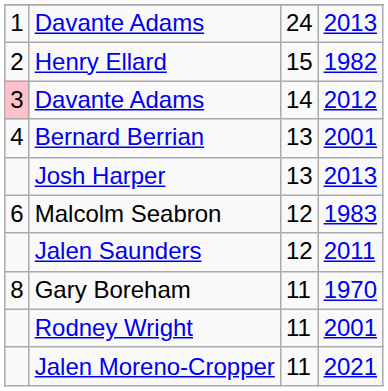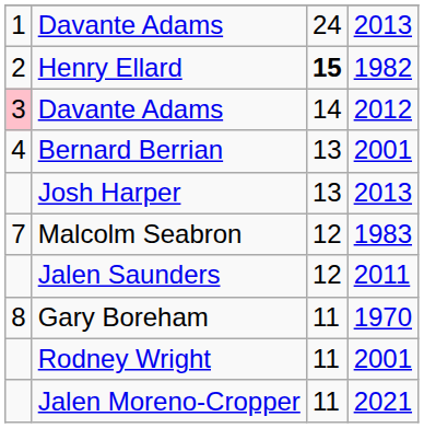 <table class="wikitable">
 <tr>
 </tr>
 <tr>
 <td>1</td>
 <td><a href='#'>Davante Adams</a></td>
 <td>24</td>
 <td><a href='#'>2013</a></td>
 </tr>
 <tr>
 <td>2</td>
 <td><a href='#'>Henry Ellard</a></td>
-<td>15</td>
+<td><strong>15</strong></td>
 <td><a href='#'>1982</a></td>
 </tr>
 <tr>
 <td style="background: pink;">3</td>
 <td><a href='#'>Davante Adams</a></td>
 <td>14</td>
 <td><a href='#'>2012</a></td>
 </tr>
 <tr>
 <td>4</td>
 <td><a href='#'>Bernard Berrian</a></td>
 <td>13</td>
 <td><a href='#'>2001</a></td>
 </tr>
 <tr>
 <td></td>
 <td><a href='#'>Josh Harper</a></td>
 <td>13</td>
 <td><a href='#'>2013</a></td>
 </tr>
 <tr>
-<td>6</td>
+<td>7</td>
 <td>Malcolm Seabron</td>
 <td>12</td>
 <td><a href='#'>1983</a></td>
 </tr>
 <tr>
 <td></td>
 <td><a href='#'>Jalen Saunders</a></td>
 <td>12</td>
 <td><a href='#'>2011</a></td>
 </tr>
 <tr>
 <td>8</td>
 <td>Gary Boreham</td>
 <td>11</td>
 <td><a href='#'>1970</a></td>
 </tr>
 <tr>
 <td></td>
 <td><a href='#'>Rodney Wright</a></td>
 <td>11</td>
 <td><a href='#'>2001</a></td>
 </tr>
 <tr>
 <td></td>
 <td><a href='#'>Jalen Moreno-Cropper</a></td>
 <td>11</td>
 <td><a href='#'>2021</a></td>
 </tr>
 </table>
